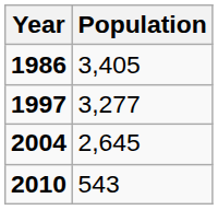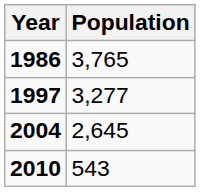 <table class="wikitable">
 <tr>
 <th>Year</th>
 <th>Population</th>
 </tr>
 <tr>
 <td><strong>1986</strong></td>
-<td>3,405</td>
+<td>3,765</td>
 </tr>
 <tr>
 <td><strong>1997</strong></td>
 <td>3,277</td>
 </tr>
 <tr>
 <td><strong>2004</strong></td>
 <td>2,645</td>
 </tr>
 <tr>
 <td><strong>2010</strong></td>
 <td>543</td>
 </tr>
 </table>
